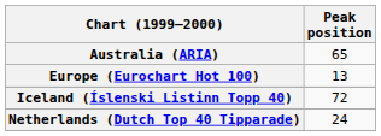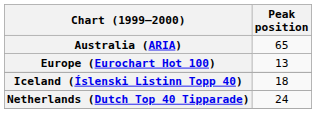 <table class="wikitable sortable plainrowheaders" style="text-align:center">
 <tr>
 <th scope="col">Chart (1999–2000)</th>
 <th scope="col">Peak<br>position</th>
 </tr>
 <tr>
 <th scope="row">Australia (<a href='#'>ARIA</a>)</th>
 <td>65</td>
 </tr>
 <tr>
 <th scope="row">Europe (<a href='#'>Eurochart Hot 100</a>)</th>
 <td>13</td>
 </tr>
 <tr>
 </tr>
 <tr>
 </tr>
 <tr>
 <th scope="row">Iceland (<a href='#'>Íslenski Listinn Topp 40</a>)</th>
-<td>72</td>
+<td>18</td>
 </tr>
 <tr>
 </tr>
 <tr>
 <th scope="row">Netherlands (<a href='#'>Dutch Top 40 Tipparade</a>)</th>
 <td>24</td>
 </tr>
 <tr>
 </tr>
 <tr>
 </tr>
 <tr>
 </tr>
 <tr>
 </tr>
 <tr>
 </tr>
 </table>
